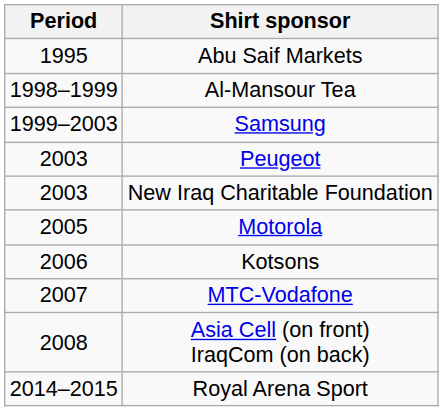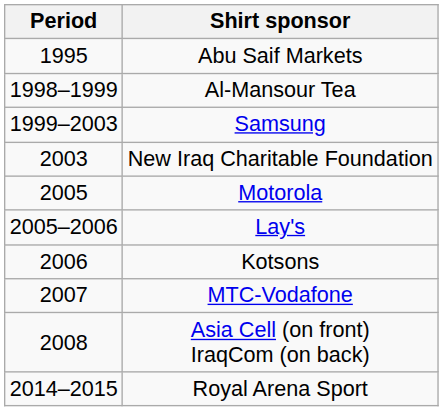 <table class="wikitable" style="text-align:center">
 <tr>
 <th>Period</th>
 <th>Shirt sponsor</th>
 </tr>
 <tr>
 <td>1995</td>
 <td>Abu Saif Markets</td>
 </tr>
 <tr>
 <td>1998–1999</td>
 <td>Al-Mansour Tea</td>
 </tr>
 <tr>
 <td>1999–2003</td>
 <td><a href='#'>Samsung</a></td>
 </tr>
 <tr>
 <td>2003</td>
-<td><a href='#'>Peugeot</a></td>
-</tr>
-<tr>
-<td>2003</td>
 <td>New Iraq Charitable Foundation</td>
 </tr>
 <tr>
 <td>2005</td>
 <td><a href='#'>Motorola</a></td>
+</tr>
+<tr>
+<td>2005–2006</td>
+<td><a href='#'>Lay's</a></td>
 </tr>
 <tr>
 <td>2006</td>
 <td>Kotsons</td>
 </tr>
 <tr>
 <td>2007</td>
 <td><a href='#'>MTC-Vodafone</a></td>
 </tr>
 <tr>
 <td>2008</td>
 <td><a href='#'>Asia Cell</a> (on front)<br>IraqCom (on back)</td>
 </tr>
 <tr>
 <td>2014–2015</td>
 <td>Royal Arena Sport</td>
 </tr>
 </table>
